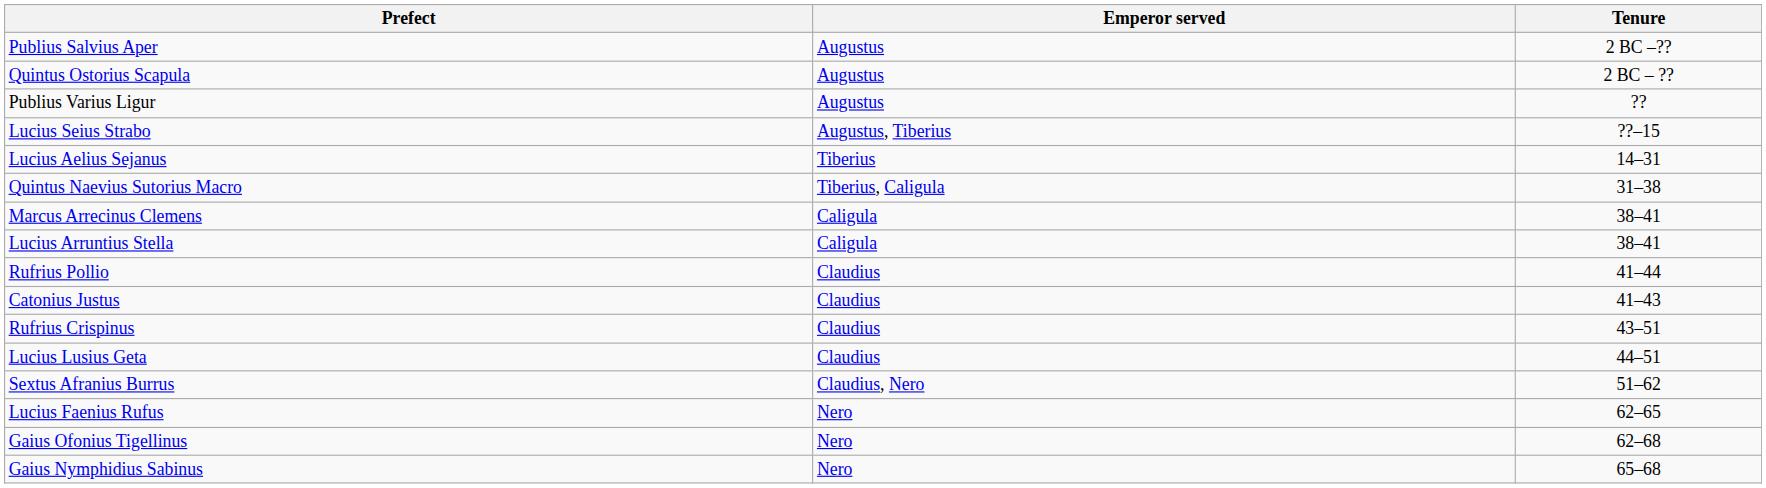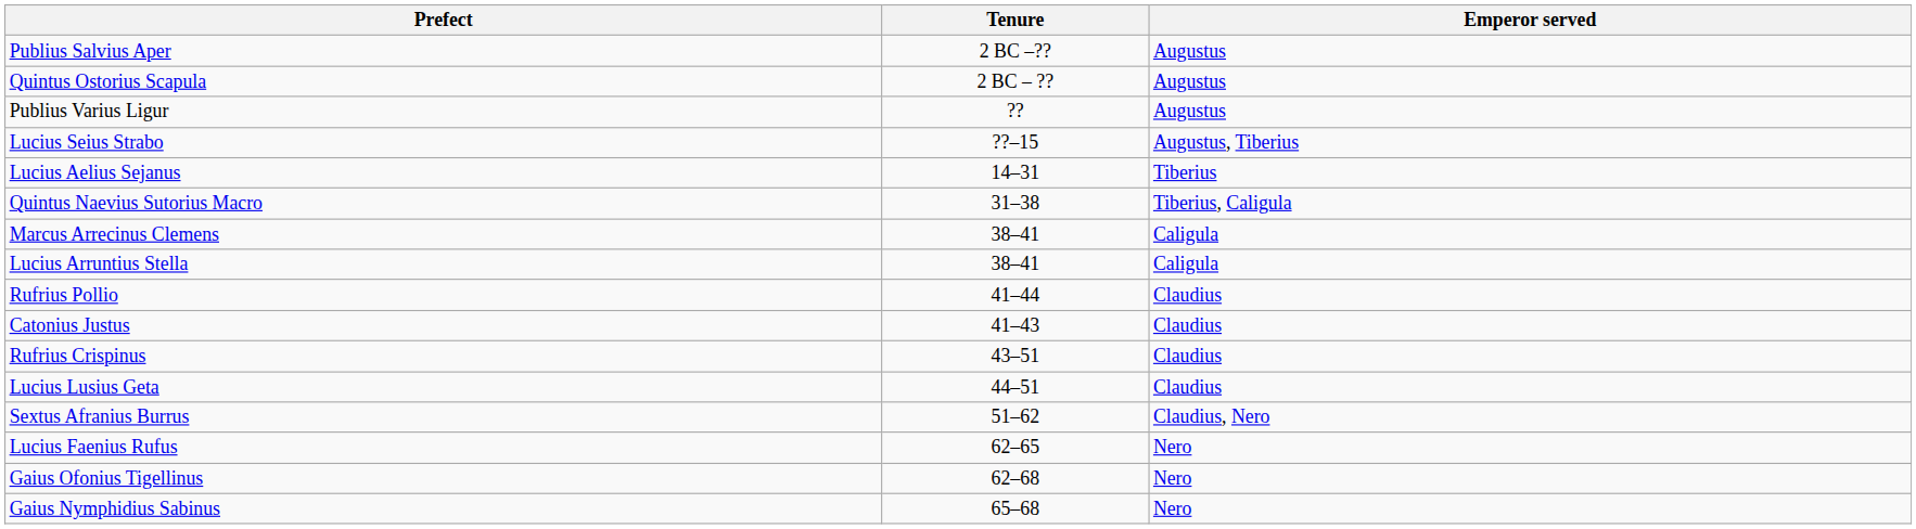 <table class="wikitable" style="width:100%;">
 <tr>
 <th style="width:46%;">Prefect</th>
+<th style="width:14%;">Tenure</th>
 <th style="width:40%;">Emperor served</th>
-<th style="width:14%;">Tenure</th>
 </tr>
 <tr>
 <td><a href='#'>Publius Salvius Aper</a></td>
+<td style="text-align:center;">2 BC –??</td>
 <td><a href='#'>Augustus</a></td>
-<td style="text-align:center;">2 BC –??</td>
 </tr>
 <tr>
 <td><a href='#'>Quintus Ostorius Scapula</a></td>
+<td style="text-align:center;">2 BC – ??</td>
 <td><a href='#'>Augustus</a></td>
-<td style="text-align:center;">2 BC – ??</td>
 </tr>
 <tr>
 <td>Publius Varius Ligur</td>
+<td style="text-align:center;">??</td>
 <td><a href='#'>Augustus</a></td>
-<td style="text-align:center;">??</td>
 </tr>
 <tr>
 <td><a href='#'>Lucius Seius Strabo</a></td>
+<td style="text-align:center;">??–15</td>
 <td><a href='#'>Augustus</a>, <a href='#'>Tiberius</a></td>
-<td style="text-align:center;">??–15</td>
 </tr>
 <tr>
 <td><a href='#'>Lucius Aelius Sejanus</a></td>
+<td style="text-align:center;">14–31</td>
 <td><a href='#'>Tiberius</a></td>
-<td style="text-align:center;">14–31</td>
 </tr>
 <tr>
 <td><a href='#'>Quintus Naevius Sutorius Macro</a></td>
+<td style="text-align:center;">31–38</td>
 <td><a href='#'>Tiberius</a>, <a href='#'>Caligula</a></td>
-<td style="text-align:center;">31–38</td>
 </tr>
 <tr>
 <td><a href='#'>Marcus Arrecinus Clemens</a></td>
+<td style="text-align:center;">38–41</td>
 <td><a href='#'>Caligula</a></td>
-<td style="text-align:center;">38–41</td>
 </tr>
 <tr>
 <td><a href='#'>Lucius Arruntius Stella</a></td>
+<td style="text-align:center;">38–41</td>
 <td><a href='#'>Caligula</a></td>
-<td style="text-align:center;">38–41</td>
 </tr>
 <tr>
 <td><a href='#'>Rufrius Pollio</a></td>
+<td style="text-align:center;">41–44</td>
 <td><a href='#'>Claudius</a></td>
-<td style="text-align:center;">41–44</td>
 </tr>
 <tr>
 <td><a href='#'>Catonius Justus</a></td>
+<td style="text-align:center;">41–43</td>
 <td><a href='#'>Claudius</a></td>
-<td style="text-align:center;">41–43</td>
 </tr>
 <tr>
 <td><a href='#'>Rufrius Crispinus</a></td>
+<td style="text-align:center;">43–51</td>
 <td><a href='#'>Claudius</a></td>
-<td style="text-align:center;">43–51</td>
 </tr>
 <tr>
 <td><a href='#'>Lucius Lusius Geta</a></td>
+<td style="text-align:center;">44–51</td>
 <td><a href='#'>Claudius</a></td>
-<td style="text-align:center;">44–51</td>
 </tr>
 <tr>
 <td><a href='#'>Sextus Afranius Burrus</a></td>
+<td style="text-align:center;">51–62</td>
 <td><a href='#'>Claudius</a>, <a href='#'>Nero</a></td>
-<td style="text-align:center;">51–62</td>
 </tr>
 <tr>
 <td><a href='#'>Lucius Faenius Rufus</a></td>
+<td style="text-align:center;">62–65</td>
 <td><a href='#'>Nero</a></td>
-<td style="text-align:center;">62–65</td>
 </tr>
 <tr>
 <td><a href='#'>Gaius Ofonius Tigellinus</a></td>
+<td style="text-align:center;">62–68</td>
 <td><a href='#'>Nero</a></td>
-<td style="text-align:center;">62–68</td>
 </tr>
 <tr>
 <td><a href='#'>Gaius Nymphidius Sabinus</a></td>
+<td style="text-align:center;">65–68</td>
 <td><a href='#'>Nero</a></td>
-<td style="text-align:center;">65–68</td>
 </tr>
 </table>
